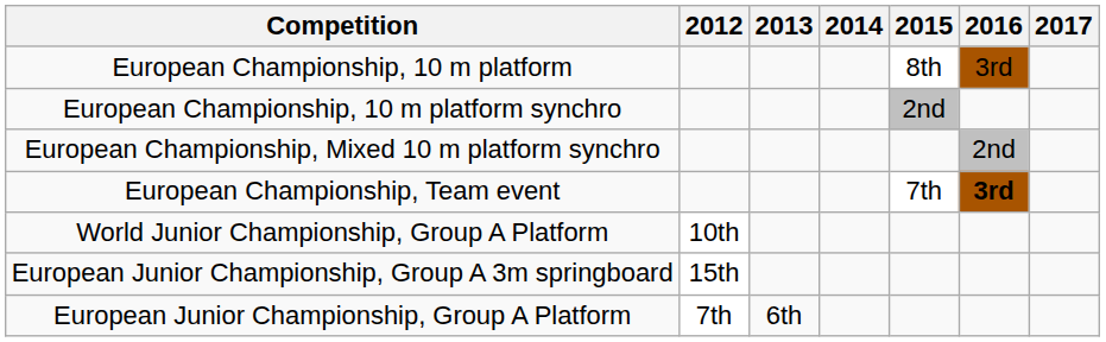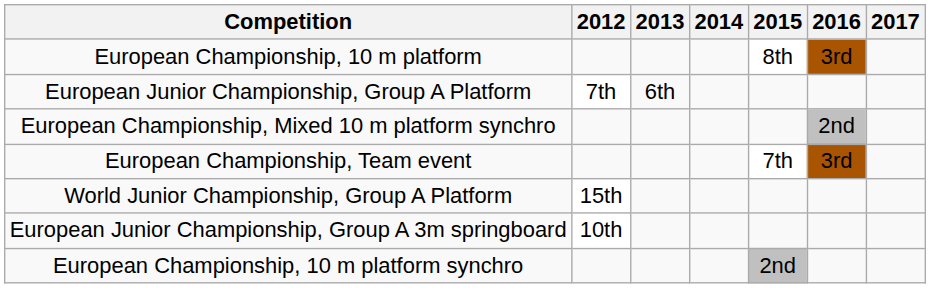 <table class="wikitable" style="text-align:center;">
 <tr>
 <th>Competition</th>
 <th>2012</th>
 <th>2013</th>
 <th>2014</th>
 <th>2015</th>
 <th>2016</th>
 <th>2017</th>
 </tr>
 <tr>
 <td>European Championship, 10 m platform</td>
 <td></td>
 <td></td>
 <td></td>
 <td bgcolor="white">8th</td>
 <td bgcolor=#a85400>3rd</td>
 <td></td>
 </tr>
 <tr>
-<td>European Championship, 10 m platform synchro</td>
+<td>European Junior Championship, Group A Platform</td>
+<td bgcolor="white">7th</td>
+<td>6th</td>
 <td></td>
 <td></td>
-<td></td>
-<td bgcolor="silver">2nd</td>
 <td></td>
 <td></td>
 </tr>
 <tr>
 <td>European Championship, Mixed 10 m platform synchro</td>
 <td></td>
 <td></td>
 <td></td>
 <td></td>
 <td bgcolor="silver">2nd</td>
 <td></td>
 </tr>
 <tr>
 <td>European Championship, Team event</td>
 <td></td>
 <td></td>
 <td></td>
 <td bgcolor="white">7th</td>
-<td bgcolor=#a85400><strong>3rd</strong></td>
+<td bgcolor=#a85400>3rd</td>
 <td></td>
 </tr>
 <tr>
 <td>World Junior Championship, Group A Platform</td>
+<td bgcolor="white">15th</td>
+<td></td>
+<td></td>
+<td></td>
+<td></td>
+<td></td>
+</tr>
+<tr>
+<td>European Junior Championship, Group A 3m springboard</td>
 <td bgcolor="white">10th</td>
 <td></td>
 <td></td>
 <td></td>
 <td></td>
 <td></td>
 </tr>
 <tr>
-<td>European Junior Championship, Group A 3m springboard</td>
-<td bgcolor="white">15th</td>
+<td>European Championship, 10 m platform synchro</td>
 <td></td>
 <td></td>
 <td></td>
-<td></td>
-<td></td>
-</tr>
-<tr>
-<td>European Junior Championship, Group A Platform</td>
-<td bgcolor="white">7th</td>
-<td>6th</td>
-<td></td>
-<td></td>
+<td bgcolor="silver">2nd</td>
 <td></td>
 <td></td>
 </tr>
 </table>
